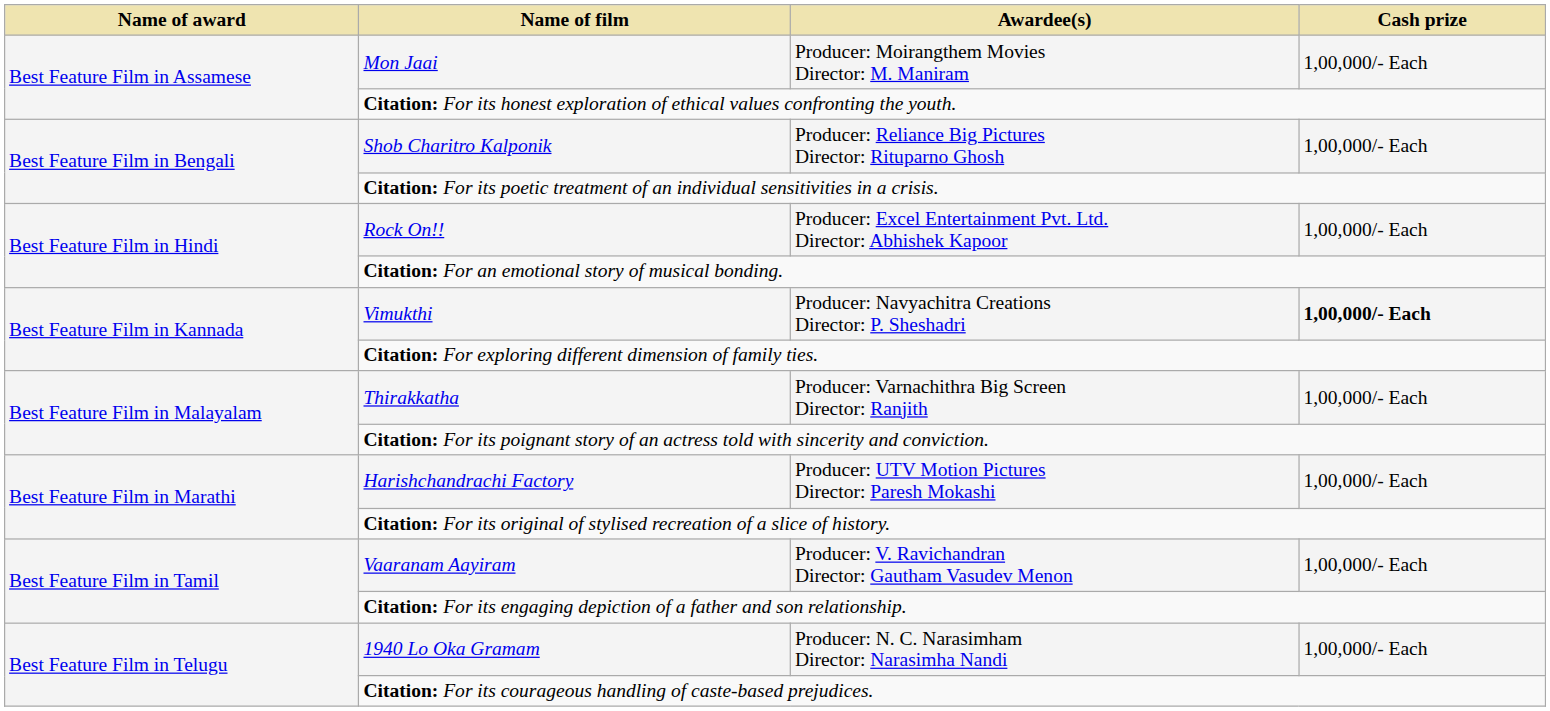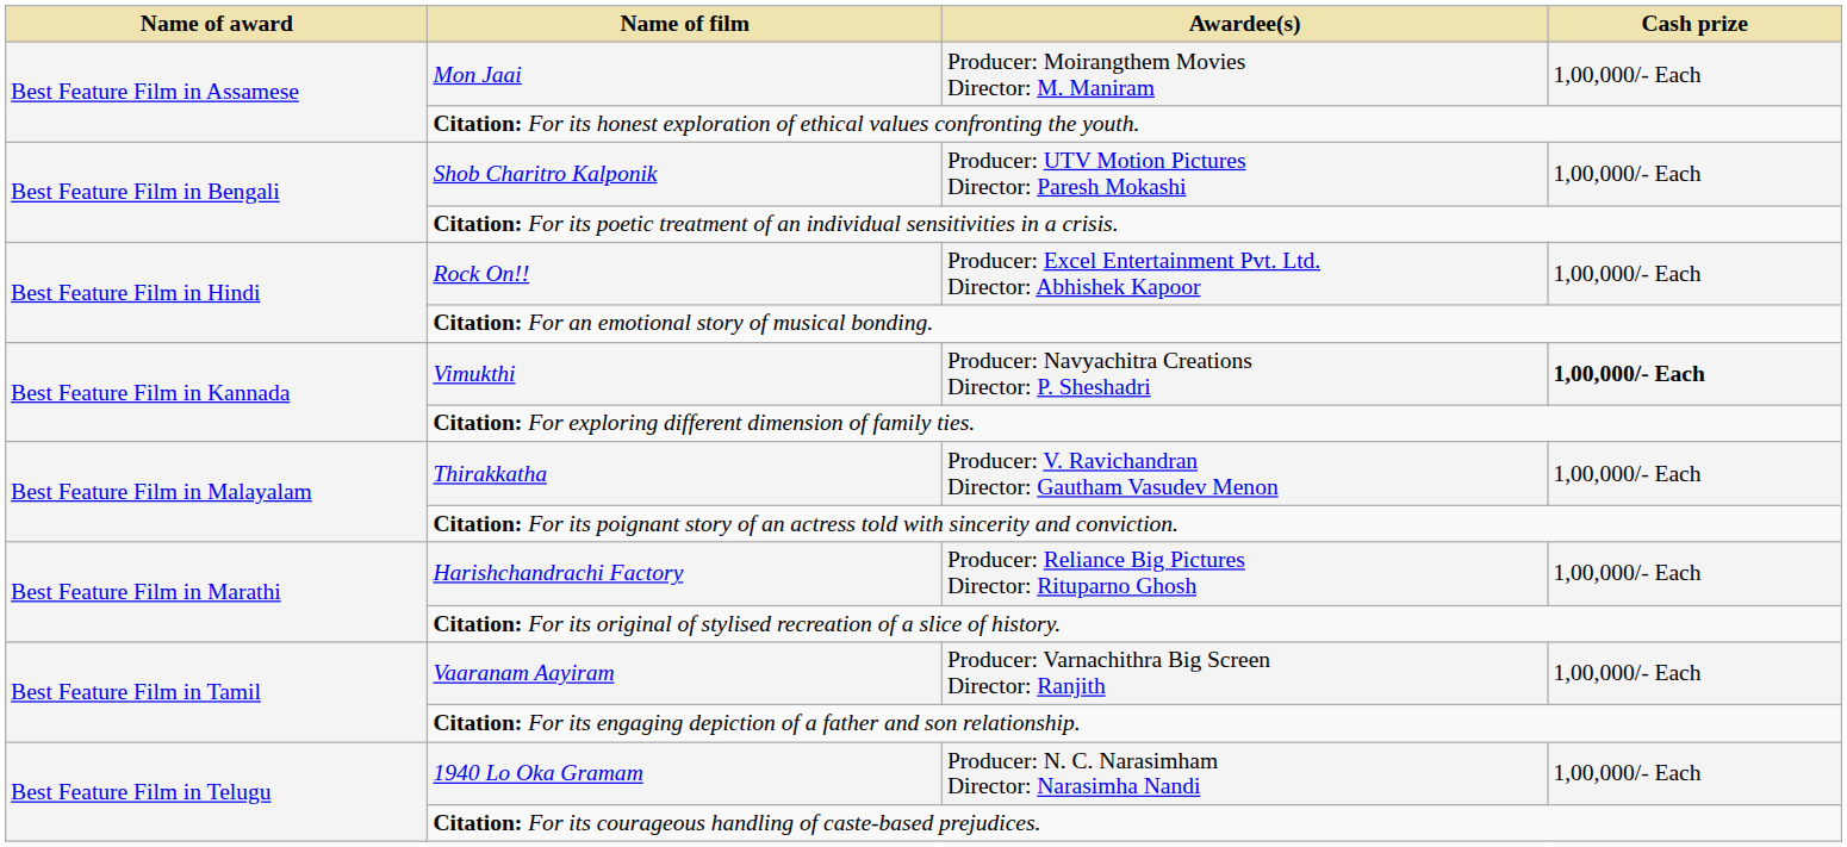 <table class="wikitable" style="width:100%;">
 <tr>
 <th style="background-color:#EFE4B0;width:23%;">Name of award</th>
 <th style="background-color:#EFE4B0;width:28%;">Name of film</th>
 <th style="background-color:#EFE4B0;width:33%;">Awardee(s)</th>
 <th style="background-color:#EFE4B0;width:16%;">Cash prize</th>
 </tr>
 <tr style="background-color:#F4F4F4">
 <td rowspan="2"><a href='#'>Best Feature Film in Assamese</a></td>
 <td><em><a href='#'>Mon Jaai</a></em></td>
 <td>Producer: Moirangthem Movies<br>Director: <a href='#'>M. Maniram</a></td>
 <td> 1,00,000/- Each</td>
 </tr>
 <tr style="background-color:#F9F9F9">
 <td colspan="3"><strong>Citation:</strong> <em>For its honest exploration of ethical values confronting the youth.</em></td>
 </tr>
 <tr style="background-color:#F4F4F4">
 <td rowspan="2"><a href='#'>Best Feature Film in Bengali</a></td>
 <td><em><a href='#'>Shob Charitro Kalponik</a></em></td>
-<td>Producer: <a href='#'>Reliance Big Pictures</a><br>Director: <a href='#'>Rituparno Ghosh</a></td>
+<td>Producer: <a href='#'>UTV Motion Pictures</a><br>Director: <a href='#'>Paresh Mokashi</a></td>
 <td> 1,00,000/- Each</td>
 </tr>
 <tr style="background-color:#F9F9F9">
 <td colspan="3"><strong>Citation:</strong> <em>For its poetic treatment of an individual sensitivities in a crisis.</em></td>
 </tr>
 <tr style="background-color:#F4F4F4">
 <td rowspan="2"><a href='#'>Best Feature Film in Hindi</a></td>
 <td><em><a href='#'>Rock On!!</a></em></td>
 <td>Producer: <a href='#'>Excel Entertainment Pvt. Ltd.</a><br>Director: <a href='#'>Abhishek Kapoor</a></td>
 <td> 1,00,000/- Each</td>
 </tr>
 <tr style="background-color:#F9F9F9">
 <td colspan="3"><strong>Citation:</strong> <em>For an emotional story of musical bonding.</em></td>
 </tr>
 <tr style="background-color:#F4F4F4">
 <td rowspan="2"><a href='#'>Best Feature Film in Kannada</a></td>
 <td><em><a href='#'>Vimukthi</a></em></td>
 <td>Producer: Navyachitra Creations<br>Director: <a href='#'>P. Sheshadri</a></td>
 <td><strong> 1,00,000/- Each</strong></td>
 </tr>
 <tr style="background-color:#F9F9F9">
 <td colspan="3"><strong>Citation:</strong> <em>For exploring different dimension of family ties.</em></td>
 </tr>
 <tr style="background-color:#F4F4F4">
 <td rowspan="2"><a href='#'>Best Feature Film in Malayalam</a></td>
 <td><em><a href='#'>Thirakkatha</a></em></td>
-<td>Producer: Varnachithra Big Screen<br>Director: <a href='#'>Ranjith</a></td>
+<td>Producer: <a href='#'>V. Ravichandran</a><br>Director: <a href='#'>Gautham Vasudev Menon</a></td>
 <td> 1,00,000/- Each</td>
 </tr>
 <tr style="background-color:#F9F9F9">
 <td colspan="3"><strong>Citation:</strong> <em>For its poignant story of an actress told with sincerity and conviction.</em></td>
 </tr>
 <tr style="background-color:#F4F4F4">
 <td rowspan="2"><a href='#'>Best Feature Film in Marathi</a></td>
 <td><em><a href='#'>Harishchandrachi Factory</a></em></td>
-<td>Producer: <a href='#'>UTV Motion Pictures</a><br>Director: <a href='#'>Paresh Mokashi</a></td>
+<td>Producer: <a href='#'>Reliance Big Pictures</a><br>Director: <a href='#'>Rituparno Ghosh</a></td>
 <td> 1,00,000/- Each</td>
 </tr>
 <tr style="background-color:#F9F9F9">
 <td colspan="3"><strong>Citation:</strong> <em>For its original of stylised recreation of a slice of history.</em></td>
 </tr>
 <tr style="background-color:#F4F4F4">
 <td rowspan="2"><a href='#'>Best Feature Film in Tamil</a></td>
 <td><em><a href='#'>Vaaranam Aayiram</a></em></td>
-<td>Producer: <a href='#'>V. Ravichandran</a><br>Director: <a href='#'>Gautham Vasudev Menon</a></td>
+<td>Producer: Varnachithra Big Screen<br>Director: <a href='#'>Ranjith</a></td>
 <td> 1,00,000/- Each</td>
 </tr>
 <tr style="background-color:#F9F9F9">
 <td colspan="3"><strong>Citation:</strong> <em>For its engaging depiction of a father and son relationship.</em></td>
 </tr>
 <tr style="background-color:#F4F4F4">
 <td rowspan="2"><a href='#'>Best Feature Film in Telugu</a></td>
 <td><em><a href='#'>1940 Lo Oka Gramam</a></em></td>
 <td>Producer: N. C. Narasimham<br>Director: <a href='#'>Narasimha Nandi</a></td>
 <td> 1,00,000/- Each</td>
 </tr>
 <tr style="background-color:#F9F9F9">
 <td colspan="3"><strong>Citation:</strong> <em>For its courageous handling of caste-based prejudices.</em></td>
 </tr>
 </table>
